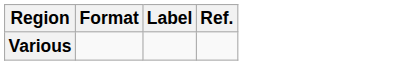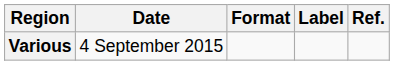 <table class="wikitable plainrowheaders">
 <tr>
 <th scope="col">Region</th>
+<th scope="col">Date</th>
 <th scope="col">Format</th>
 <th scope="col">Label</th>
 <th scope="col">Ref.</th>
 </tr>
 <tr>
 <th scope="row">Various</th>
+<td>4 September 2015</td>
 <td></td>
 <td></td>
 <td></td>
 </tr>
 </table>
